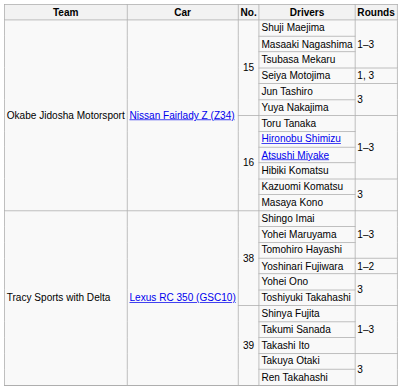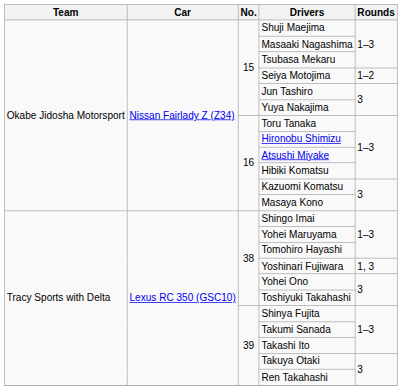 <table class="wikitable" style="font-size: 85%">
 <tr>
 <th>Team</th>
 <th>Car</th>
 <th>No.</th>
 <th>Drivers</th>
 <th>Rounds</th>
 </tr>
 <tr>
 <td rowspan="12"> Okabe Jidosha Motorsport</td>
 <td rowspan="12"><a href='#'>Nissan Fairlady Z (Z34)</a></td>
 <td align="center" rowspan="6">15</td>
 <td> Shuji Maejima</td>
 <td rowspan="3">1–3</td>
 </tr>
 <tr>
 <td> Masaaki Nagashima</td>
 </tr>
 <tr>
 <td> Tsubasa Mekaru</td>
 </tr>
 <tr>
 <td> Seiya Motojima</td>
-<td>1, 3</td>
+<td>1–2</td>
 </tr>
 <tr>
 <td> Jun Tashiro</td>
 <td rowspan="2">3</td>
 </tr>
 <tr>
 <td> Yuya Nakajima</td>
 </tr>
 <tr>
 <td align="center" rowspan="6">16</td>
 <td> Toru Tanaka</td>
 <td rowspan="4">1–3</td>
 </tr>
 <tr>
 <td> <a href='#'>Hironobu Shimizu</a></td>
 </tr>
 <tr>
 <td> <a href='#'>Atsushi Miyake</a></td>
 </tr>
 <tr>
 <td> Hibiki Komatsu</td>
 </tr>
 <tr>
 <td> Kazuomi Komatsu</td>
 <td rowspan="2">3</td>
 </tr>
 <tr>
 <td> Masaya Kono</td>
 </tr>
 <tr>
 <td rowspan="11"> Tracy Sports with Delta</td>
 <td rowspan="11"><a href='#'>Lexus RC 350 (GSC10)</a></td>
 <td align="center" rowspan="6">38</td>
 <td> Shingo Imai</td>
 <td rowspan="3">1–3</td>
 </tr>
 <tr>
 <td> Yohei Maruyama</td>
 </tr>
 <tr>
 <td> Tomohiro Hayashi</td>
 </tr>
 <tr>
 <td> Yoshinari Fujiwara</td>
-<td>1–2</td>
+<td>1, 3</td>
 </tr>
 <tr>
 <td> Yohei Ono</td>
 <td rowspan="2">3</td>
 </tr>
 <tr>
 <td> Toshiyuki Takahashi</td>
 </tr>
 <tr>
 <td align="center" rowspan="5">39</td>
 <td> Shinya Fujita</td>
 <td rowspan="3">1–3</td>
 </tr>
 <tr>
 <td> Takumi Sanada</td>
 </tr>
 <tr>
 <td> Takashi Ito</td>
 </tr>
 <tr>
 <td> Takuya Otaki</td>
 <td rowspan="2">3</td>
 </tr>
 <tr>
 <td> Ren Takahashi</td>
 </tr>
 <tr>
 </tr>
 </table>
